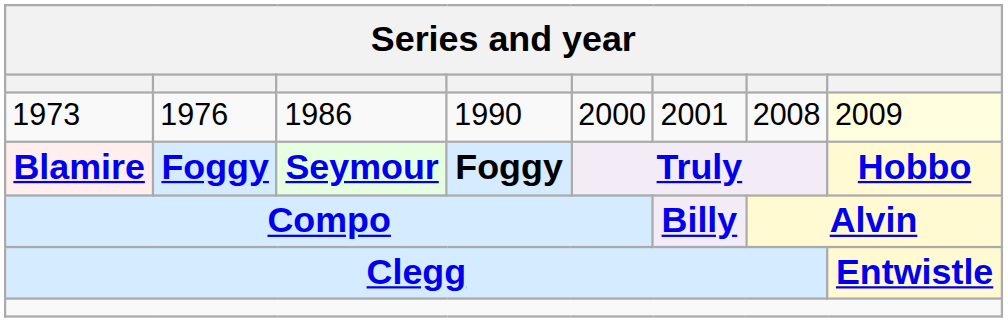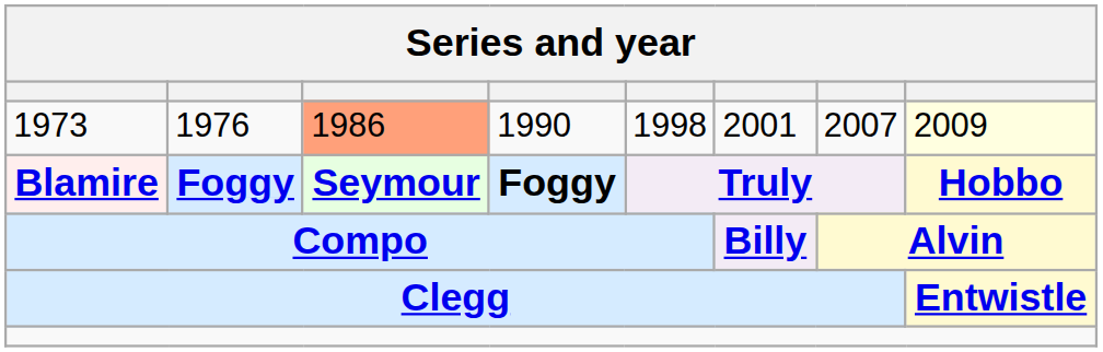 <table class="wikitable" style="line-height:100%; text-align:center;">
 <tr>
 <th colspan="8" style="line-height:150%;">Series and year</th>
 </tr>
 <tr>
 <th></th>
 <th></th>
 <th></th>
 <th></th>
 <th></th>
 <th></th>
 <th></th>
 <th></th>
 </tr>
 <tr style="font-size: 85%; text-align:left;">
 <td>1973</td>
 <td>1976</td>
-<td>1986</td>
+<td style="background: lightsalmon;">1986</td>
 <td>1990</td>
-<td>2000</td>
+<td>1998</td>
 <td>2001</td>
-<td>2008</td>
+<td>2007</td>
 <td style="background: lightyellow;">2009</td>
 </tr>
 <tr>
 <td style="background:#FFEEED;"><strong><a href='#'>Blamire</a></strong><br></td>
 <td style="background:#D5EBFF;"><strong><a href='#'>Foggy</a></strong><br></td>
 <td style="background:#E7FFE1;"><strong><a href='#'>Seymour</a></strong><br></td>
 <td style="background:#D5EBFF;"><strong>Foggy</strong></td>
 <td style="background:#F3EBF5;" colspan="3"><strong><a href='#'>Truly</a></strong> </td>
 <td style="background:#FFFAD1;"><strong><a href='#'>Hobbo</a></strong><br></td>
 </tr>
 <tr>
 <td colspan="5" style="background:#D5EBFF;"><strong><a href='#'>Compo</a></strong> </td>
 <td style="background:#F3EBF5;"><strong><a href='#'>Billy</a></strong> </td>
 <td colspan="2" style="background:#FFFAD1;"><strong><a href='#'>Alvin</a></strong> </td>
 </tr>
 <tr>
 <td style="background:#D5EBFF;" colspan="7"><strong><a href='#'>Clegg</a></strong> </td>
 <td style="background:#FFFAD1;"><strong><a href='#'>Entwistle</a></strong><br></td>
 </tr>
 <tr>
 <td colspan="8" style="line-height:120%; text-align:left;"></td>
 </tr>
 </table>
